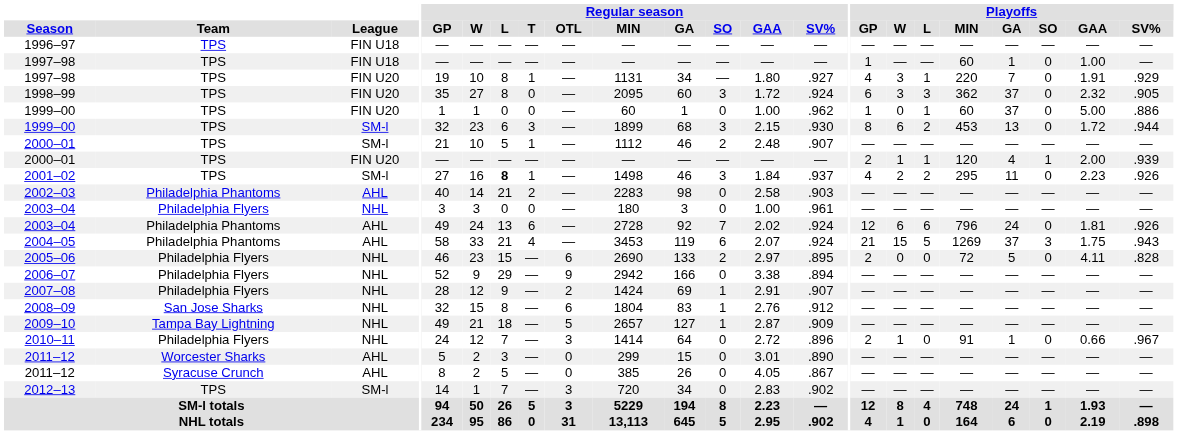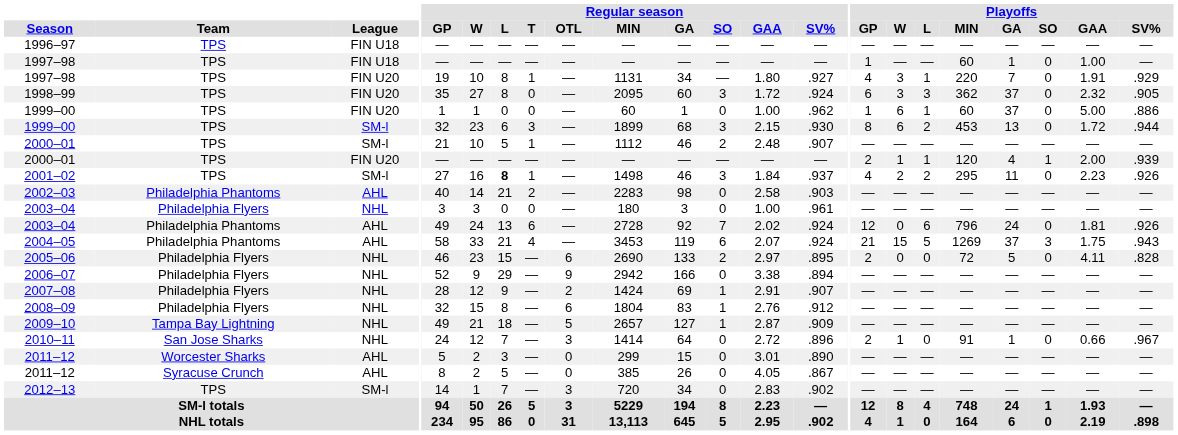 <table border="0" cellpadding="1" cellspacing="0" style="width:90%; text-align:center;">
 <tr bgcolor="#e0e0e0">
 <th colspan="3" bgcolor="#ffffff"></th>
 <th rowspan="99" bgcolor="#ffffff"></th>
 <th colspan="10" bgcolor="#e0e0e0"><a href='#'>Regular season</a></th>
 <th rowspan="99" bgcolor="#ffffff"></th>
 <th colspan="8" bgcolor="#e0e0e0"><a href='#'>Playoffs</a></th>
 </tr>
 <tr bgcolor="#e0e0e0">
 <th><a href='#'>Season</a></th>
 <th>Team</th>
 <th>League</th>
 <th>GP</th>
 <th>W</th>
 <th>L</th>
 <th>T</th>
 <th>OTL</th>
 <th>MIN</th>
 <th>GA</th>
 <th><a href='#'>SO</a></th>
 <th><a href='#'>GAA</a></th>
 <th><a href='#'>SV%</a></th>
 <th>GP</th>
 <th>W</th>
 <th>L</th>
 <th>MIN</th>
 <th>GA</th>
 <th>SO</th>
 <th>GAA</th>
 <th>SV%</th>
 </tr>
 <tr>
 <td>1996–97</td>
 <td><a href='#'>TPS</a></td>
 <td>FIN U18</td>
 <td>—</td>
 <td>—</td>
 <td>—</td>
 <td>—</td>
 <td>—</td>
 <td>—</td>
 <td>—</td>
 <td>—</td>
 <td>—</td>
 <td>—</td>
 <td>—</td>
 <td>—</td>
 <td>—</td>
 <td>—</td>
 <td>—</td>
 <td>—</td>
 <td>—</td>
 <td>—</td>
 </tr>
 <tr bgcolor="#f0f0f0">
 <td>1997–98</td>
 <td>TPS</td>
 <td>FIN U18</td>
 <td>—</td>
 <td>—</td>
 <td>—</td>
 <td>—</td>
 <td>—</td>
 <td>—</td>
 <td>—</td>
 <td>—</td>
 <td>—</td>
 <td>—</td>
 <td>1</td>
 <td>—</td>
 <td>—</td>
 <td>60</td>
 <td>1</td>
 <td>0</td>
 <td>1.00</td>
 <td>—</td>
 </tr>
 <tr>
 <td>1997–98</td>
 <td>TPS</td>
 <td>FIN U20</td>
 <td>19</td>
 <td>10</td>
 <td>8</td>
 <td>1</td>
 <td>—</td>
 <td>1131</td>
 <td>34</td>
 <td>—</td>
 <td>1.80</td>
 <td>.927</td>
 <td>4</td>
 <td>3</td>
 <td>1</td>
 <td>220</td>
 <td>7</td>
 <td>0</td>
 <td>1.91</td>
 <td>.929</td>
 </tr>
 <tr bgcolor="#f0f0f0">
 <td>1998–99</td>
 <td>TPS</td>
 <td>FIN U20</td>
 <td>35</td>
 <td>27</td>
 <td>8</td>
 <td>0</td>
 <td>—</td>
 <td>2095</td>
 <td>60</td>
 <td>3</td>
 <td>1.72</td>
 <td>.924</td>
 <td>6</td>
 <td>3</td>
 <td>3</td>
 <td>362</td>
 <td>37</td>
 <td>0</td>
 <td>2.32</td>
 <td>.905</td>
 </tr>
 <tr>
 <td>1999–00</td>
 <td>TPS</td>
 <td>FIN U20</td>
 <td>1</td>
 <td>1</td>
 <td>0</td>
 <td>0</td>
 <td>—</td>
 <td>60</td>
 <td>1</td>
 <td>0</td>
 <td>1.00</td>
 <td>.962</td>
 <td>1</td>
-<td>0</td>
+<td>6</td>
 <td>1</td>
 <td>60</td>
 <td>37</td>
 <td>0</td>
 <td>5.00</td>
 <td>.886</td>
 </tr>
 <tr bgcolor="#f0f0f0">
 <td><a href='#'>1999–00</a></td>
 <td>TPS</td>
 <td><a href='#'>SM-l</a></td>
 <td>32</td>
 <td>23</td>
 <td>6</td>
 <td>3</td>
 <td>—</td>
 <td>1899</td>
 <td>68</td>
 <td>3</td>
 <td>2.15</td>
 <td>.930</td>
 <td>8</td>
 <td>6</td>
 <td>2</td>
 <td>453</td>
 <td>13</td>
 <td>0</td>
 <td>1.72</td>
 <td>.944</td>
 </tr>
 <tr>
 <td><a href='#'>2000–01</a></td>
 <td>TPS</td>
 <td>SM-l</td>
 <td>21</td>
 <td>10</td>
 <td>5</td>
 <td>1</td>
 <td>—</td>
 <td>1112</td>
 <td>46</td>
 <td>2</td>
 <td>2.48</td>
 <td>.907</td>
 <td>—</td>
 <td>—</td>
 <td>—</td>
 <td>—</td>
 <td>—</td>
 <td>—</td>
 <td>—</td>
 <td>—</td>
 </tr>
 <tr bgcolor="#f0f0f0">
 <td>2000–01</td>
 <td>TPS</td>
 <td>FIN U20</td>
 <td>—</td>
 <td>—</td>
 <td>—</td>
 <td>—</td>
 <td>—</td>
 <td>—</td>
 <td>—</td>
 <td>—</td>
 <td>—</td>
 <td>—</td>
 <td>2</td>
 <td>1</td>
 <td>1</td>
 <td>120</td>
 <td>4</td>
 <td>1</td>
 <td>2.00</td>
 <td>.939</td>
 </tr>
 <tr>
 <td><a href='#'>2001–02</a></td>
 <td>TPS</td>
 <td>SM-l</td>
 <td>27</td>
 <td>16</td>
 <td><strong>8</strong></td>
 <td>1</td>
 <td>—</td>
 <td>1498</td>
 <td>46</td>
 <td>3</td>
 <td>1.84</td>
 <td>.937</td>
 <td>4</td>
 <td>2</td>
 <td>2</td>
 <td>295</td>
 <td>11</td>
 <td>0</td>
 <td>2.23</td>
 <td>.926</td>
 </tr>
 <tr bgcolor="#f0f0f0">
 <td><a href='#'>2002–03</a></td>
 <td><a href='#'>Philadelphia Phantoms</a></td>
 <td><a href='#'>AHL</a></td>
 <td>40</td>
 <td>14</td>
 <td>21</td>
 <td>2</td>
 <td>—</td>
 <td>2283</td>
 <td>98</td>
 <td>0</td>
 <td>2.58</td>
 <td>.903</td>
 <td>—</td>
 <td>—</td>
 <td>—</td>
 <td>—</td>
 <td>—</td>
 <td>—</td>
 <td>—</td>
 <td>—</td>
 </tr>
 <tr>
 <td><a href='#'>2003–04</a></td>
 <td><a href='#'>Philadelphia Flyers</a></td>
 <td><a href='#'>NHL</a></td>
 <td>3</td>
 <td>3</td>
 <td>0</td>
 <td>0</td>
 <td>—</td>
 <td>180</td>
 <td>3</td>
 <td>0</td>
 <td>1.00</td>
 <td>.961</td>
 <td>—</td>
 <td>—</td>
 <td>—</td>
 <td>—</td>
 <td>—</td>
 <td>—</td>
 <td>—</td>
 <td>—</td>
 </tr>
 <tr bgcolor="#f0f0f0">
 <td><a href='#'>2003–04</a></td>
 <td>Philadelphia Phantoms</td>
 <td>AHL</td>
 <td>49</td>
 <td>24</td>
 <td>13</td>
 <td>6</td>
 <td>—</td>
 <td>2728</td>
 <td>92</td>
 <td>7</td>
 <td>2.02</td>
 <td>.924</td>
 <td>12</td>
-<td>6</td>
+<td>0</td>
 <td>6</td>
 <td>796</td>
 <td>24</td>
 <td>0</td>
 <td>1.81</td>
 <td>.926</td>
 </tr>
 <tr>
 <td><a href='#'>2004–05</a></td>
 <td>Philadelphia Phantoms</td>
 <td>AHL</td>
 <td>58</td>
 <td>33</td>
 <td>21</td>
 <td>4</td>
 <td>—</td>
 <td>3453</td>
 <td>119</td>
 <td>6</td>
 <td>2.07</td>
 <td>.924</td>
 <td>21</td>
 <td>15</td>
 <td>5</td>
 <td>1269</td>
 <td>37</td>
 <td>3</td>
 <td>1.75</td>
 <td>.943</td>
 </tr>
 <tr bgcolor="#f0f0f0">
 <td><a href='#'>2005–06</a></td>
 <td>Philadelphia Flyers</td>
 <td>NHL</td>
 <td>46</td>
 <td>23</td>
 <td>15</td>
 <td>—</td>
 <td>6</td>
 <td>2690</td>
 <td>133</td>
 <td>2</td>
 <td>2.97</td>
 <td>.895</td>
 <td>2</td>
 <td>0</td>
 <td>0</td>
 <td>72</td>
 <td>5</td>
 <td>0</td>
 <td>4.11</td>
 <td>.828</td>
 </tr>
 <tr>
 <td><a href='#'>2006–07</a></td>
 <td>Philadelphia Flyers</td>
 <td>NHL</td>
 <td>52</td>
 <td>9</td>
 <td>29</td>
 <td>—</td>
 <td>9</td>
 <td>2942</td>
 <td>166</td>
 <td>0</td>
 <td>3.38</td>
 <td>.894</td>
 <td>—</td>
 <td>—</td>
 <td>—</td>
 <td>—</td>
 <td>—</td>
 <td>—</td>
 <td>—</td>
 <td>—</td>
 </tr>
 <tr bgcolor="#f0f0f0">
 <td><a href='#'>2007–08</a></td>
 <td>Philadelphia Flyers</td>
 <td>NHL</td>
 <td>28</td>
 <td>12</td>
 <td>9</td>
 <td>—</td>
 <td>2</td>
 <td>1424</td>
 <td>69</td>
 <td>1</td>
 <td>2.91</td>
 <td>.907</td>
 <td>—</td>
 <td>—</td>
 <td>—</td>
 <td>—</td>
 <td>—</td>
 <td>—</td>
 <td>—</td>
 <td>—</td>
 </tr>
 <tr>
 <td><a href='#'>2008–09</a></td>
-<td><a href='#'>San Jose Sharks</a></td>
+<td>Philadelphia Flyers</td>
 <td>NHL</td>
 <td>32</td>
 <td>15</td>
 <td>8</td>
 <td>—</td>
 <td>6</td>
 <td>1804</td>
 <td>83</td>
 <td>1</td>
 <td>2.76</td>
 <td>.912</td>
 <td>—</td>
 <td>—</td>
 <td>—</td>
 <td>—</td>
 <td>—</td>
 <td>—</td>
 <td>—</td>
 <td>—</td>
 </tr>
 <tr bgcolor="#f0f0f0">
 <td><a href='#'>2009–10</a></td>
 <td><a href='#'>Tampa Bay Lightning</a></td>
 <td>NHL</td>
 <td>49</td>
 <td>21</td>
 <td>18</td>
 <td>—</td>
 <td>5</td>
 <td>2657</td>
 <td>127</td>
 <td>1</td>
 <td>2.87</td>
 <td>.909</td>
 <td>—</td>
 <td>—</td>
 <td>—</td>
 <td>—</td>
 <td>—</td>
 <td>—</td>
 <td>—</td>
 <td>—</td>
 </tr>
 <tr>
 <td><a href='#'>2010–11</a></td>
-<td>Philadelphia Flyers</td>
+<td><a href='#'>San Jose Sharks</a></td>
 <td>NHL</td>
 <td>24</td>
 <td>12</td>
 <td>7</td>
 <td>—</td>
 <td>3</td>
 <td>1414</td>
 <td>64</td>
 <td>0</td>
 <td>2.72</td>
 <td>.896</td>
 <td>2</td>
 <td>1</td>
 <td>0</td>
 <td>91</td>
 <td>1</td>
 <td>0</td>
 <td>0.66</td>
 <td>.967</td>
 </tr>
 <tr bgcolor="#f0f0f0">
 <td><a href='#'>2011–12</a></td>
 <td><a href='#'>Worcester Sharks</a></td>
 <td>AHL</td>
 <td>5</td>
 <td>2</td>
 <td>3</td>
 <td>—</td>
 <td>0</td>
 <td>299</td>
 <td>15</td>
 <td>0</td>
 <td>3.01</td>
 <td>.890</td>
 <td>—</td>
 <td>—</td>
 <td>—</td>
 <td>—</td>
 <td>—</td>
 <td>—</td>
 <td>—</td>
 <td>—</td>
 </tr>
 <tr>
 <td>2011–12</td>
 <td><a href='#'>Syracuse Crunch</a></td>
 <td>AHL</td>
 <td>8</td>
 <td>2</td>
 <td>5</td>
 <td>—</td>
 <td>0</td>
 <td>385</td>
 <td>26</td>
 <td>0</td>
 <td>4.05</td>
 <td>.867</td>
 <td>—</td>
 <td>—</td>
 <td>—</td>
 <td>—</td>
 <td>—</td>
 <td>—</td>
 <td>—</td>
 <td>—</td>
 </tr>
 <tr bgcolor="#f0f0f0">
 <td><a href='#'>2012–13</a></td>
 <td>TPS</td>
 <td>SM-l</td>
 <td>14</td>
 <td>1</td>
 <td>7</td>
 <td>—</td>
 <td>3</td>
 <td>720</td>
 <td>34</td>
 <td>0</td>
 <td>2.83</td>
 <td>.902</td>
 <td>—</td>
 <td>—</td>
 <td>—</td>
 <td>—</td>
 <td>—</td>
 <td>—</td>
 <td>—</td>
 <td>—</td>
 </tr>
 <tr bgcolor="#e0e0e0">
 <th colspan=3>SM-l totals</th>
 <th>94</th>
 <th>50</th>
 <th>26</th>
 <th>5</th>
 <th>3</th>
 <th>5229</th>
 <th>194</th>
 <th>8</th>
 <th>2.23</th>
 <th>—</th>
 <th>12</th>
 <th>8</th>
 <th>4</th>
 <th>748</th>
 <th>24</th>
 <th>1</th>
 <th>1.93</th>
 <th>—</th>
 </tr>
 <tr bgcolor="#e0e0e0">
 <th colspan=3>NHL totals</th>
 <th>234</th>
 <th>95</th>
 <th>86</th>
 <th>0</th>
 <th>31</th>
 <th>13,113</th>
 <th>645</th>
 <th>5</th>
 <th>2.95</th>
 <th>.902</th>
 <th>4</th>
 <th>1</th>
 <th>0</th>
 <th>164</th>
 <th>6</th>
 <th>0</th>
 <th>2.19</th>
 <th>.898</th>
 </tr>
 </table>
